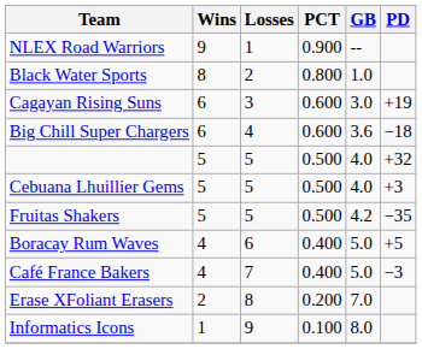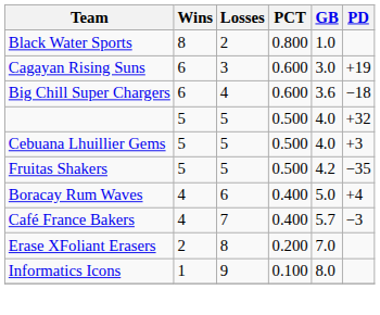 <table class="wikitable sortable">
 <tr>
 <th>Team</th>
 <th>Wins</th>
 <th>Losses</th>
 <th>PCT</th>
 <th><a href='#'>GB</a></th>
 <th><a href='#'>PD</a></th>
-</tr>
-<tr>
-<td><a href='#'>NLEX Road Warriors</a></td>
-<td>9</td>
-<td>1</td>
-<td>0.900</td>
-<td>--</td>
-<td></td>
 </tr>
 <tr>
 <td><a href='#'>Black Water Sports</a></td>
 <td>8</td>
 <td>2</td>
 <td>0.800</td>
 <td>1.0</td>
 <td></td>
 </tr>
 <tr>
 <td><a href='#'>Cagayan Rising Suns</a></td>
 <td>6</td>
 <td>3</td>
 <td>0.600</td>
 <td>3.0</td>
 <td>+19</td>
 </tr>
 <tr>
 <td><a href='#'>Big Chill Super Chargers</a></td>
 <td>6</td>
 <td>4</td>
 <td>0.600</td>
 <td>3.6</td>
 <td>−18</td>
 </tr>
 <tr>
 <td></td>
 <td>5</td>
 <td>5</td>
 <td>0.500</td>
 <td>4.0</td>
 <td>+32</td>
 </tr>
 <tr>
 <td><a href='#'>Cebuana Lhuillier Gems</a></td>
 <td>5</td>
 <td>5</td>
 <td>0.500</td>
 <td>4.0</td>
 <td>+3</td>
 </tr>
 <tr>
 <td><a href='#'>Fruitas Shakers</a></td>
 <td>5</td>
 <td>5</td>
 <td>0.500</td>
 <td>4.2</td>
 <td>−35</td>
 </tr>
 <tr>
 <td><a href='#'>Boracay Rum Waves</a></td>
 <td>4</td>
 <td>6</td>
 <td>0.400</td>
 <td>5.0</td>
-<td>+5</td>
+<td>+4</td>
 </tr>
 <tr>
 <td><a href='#'>Café France Bakers</a></td>
 <td>4</td>
 <td>7</td>
 <td>0.400</td>
-<td>5.0</td>
+<td>5.7</td>
 <td>−3</td>
 </tr>
 <tr>
 <td><a href='#'>Erase XFoliant Erasers</a></td>
 <td>2</td>
 <td>8</td>
 <td>0.200</td>
 <td>7.0</td>
 <td></td>
 </tr>
 <tr>
 <td> <a href='#'>Informatics Icons</a></td>
 <td>1</td>
 <td>9</td>
 <td>0.100</td>
 <td>8.0</td>
 <td></td>
 </tr>
 <tr>
 </tr>
 </table>
